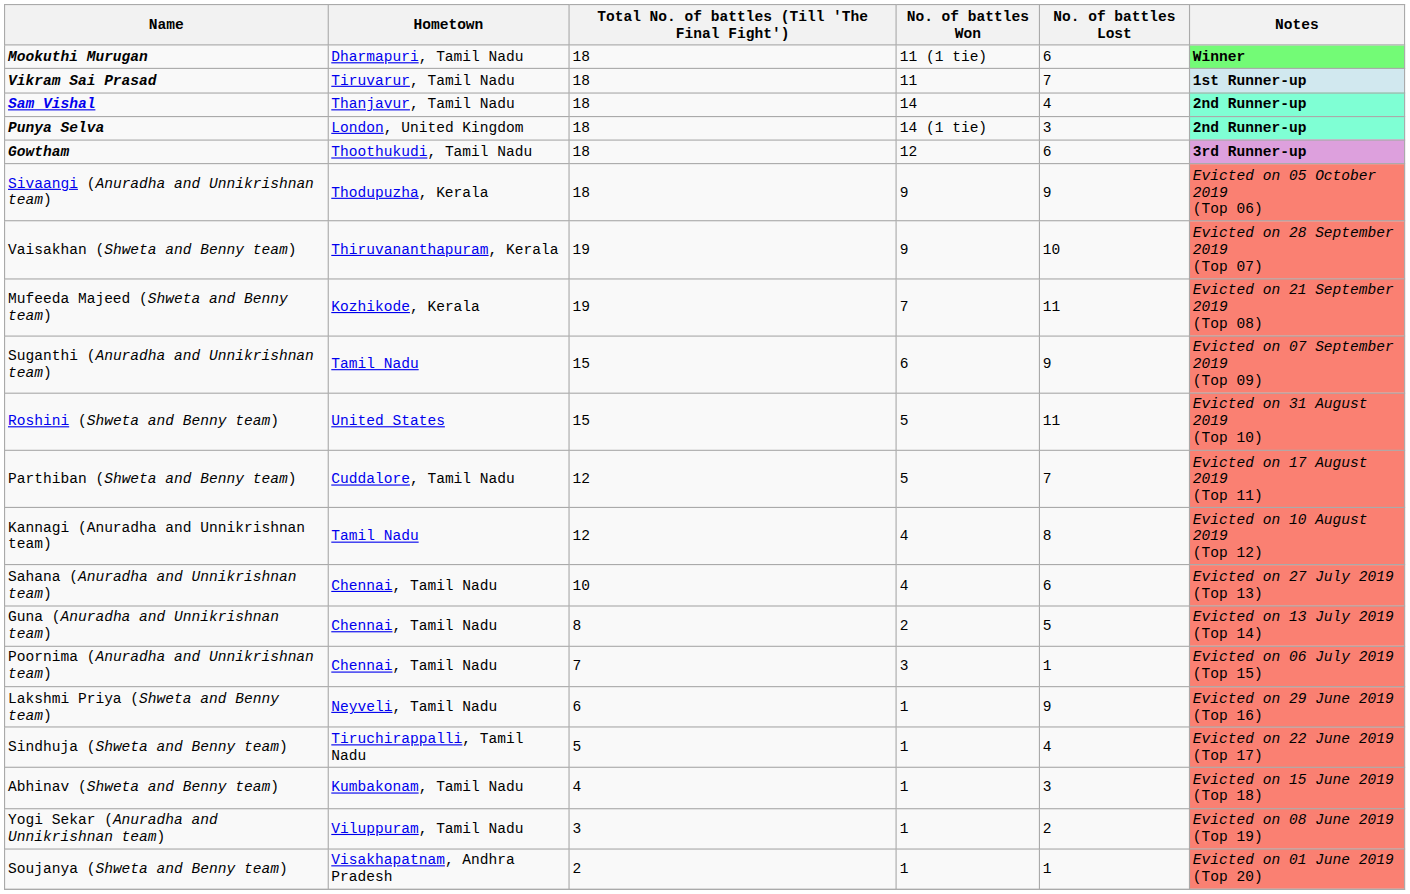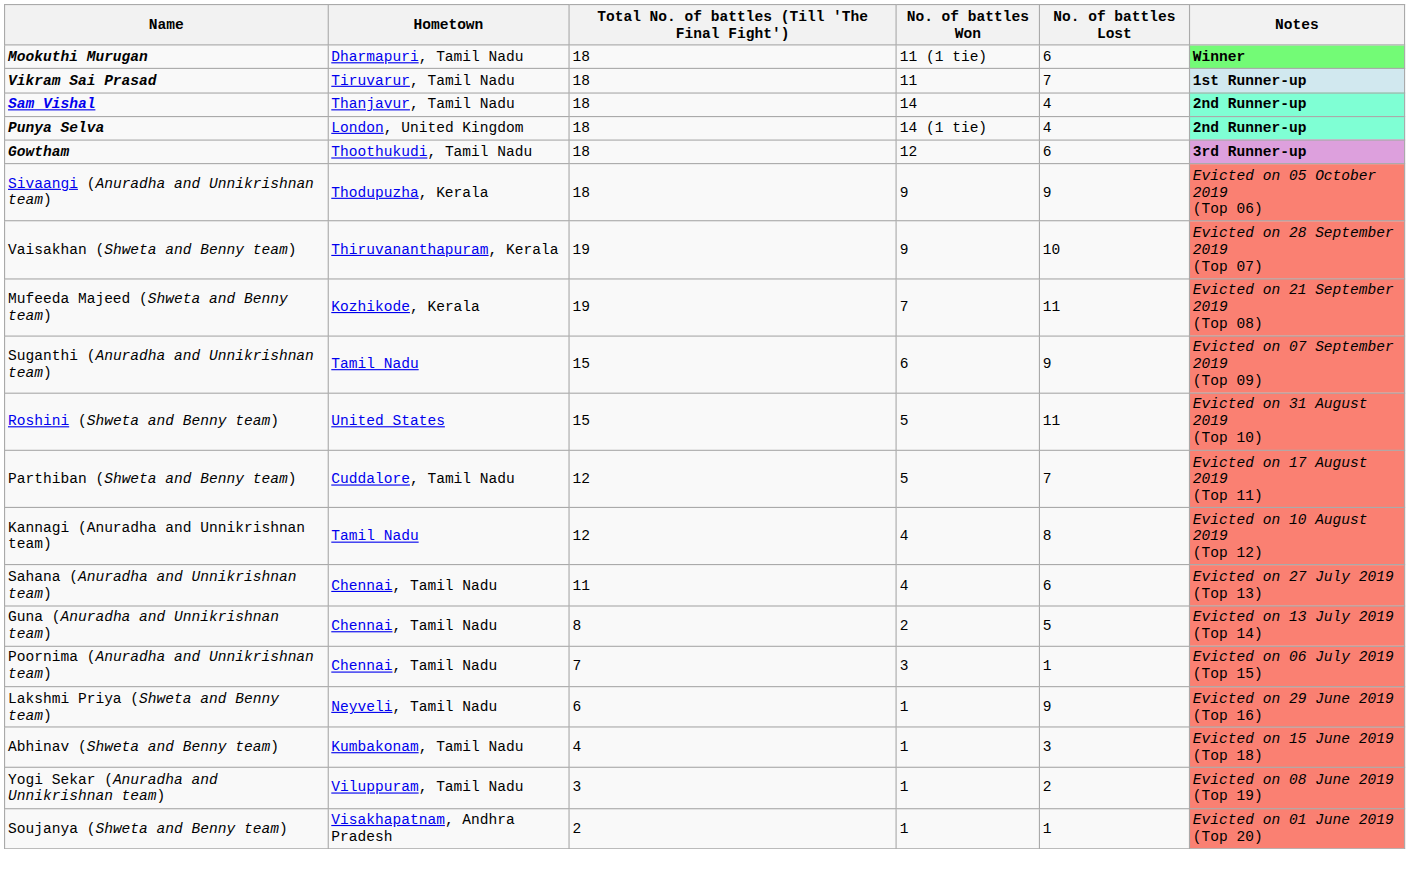 <table class="wikitable sortable">
 <tr>
 <th>Name</th>
 <th>Hometown</th>
 <th>Total No. of battles (Till 'The Final Fight')</th>
 <th>No. of battles Won</th>
 <th>No. of battles Lost</th>
 <th>Notes</th>
 </tr>
 <tr>
 <td><strong><em>Mookuthi Murugan</em></strong></td>
 <td><a href='#'>Dharmapuri</a>, Tamil Nadu</td>
 <td>18</td>
 <td>11 (1 tie)</td>
 <td>6</td>
 <td style="background:#73FB76;"><strong>Winner</strong></td>
 </tr>
 <tr>
 <td><strong><em>Vikram Sai Prasad</em></strong></td>
 <td><a href='#'>Tiruvarur</a>, Tamil Nadu</td>
 <td>18</td>
 <td>11</td>
 <td>7</td>
 <td style="background:#D1E8EF;"><strong>1st Runner-up</strong></td>
 </tr>
 <tr>
 <td><strong><em><a href='#'>Sam Vishal</a></em></strong></td>
 <td><a href='#'>Thanjavur</a>, Tamil Nadu</td>
 <td>18</td>
 <td>14</td>
 <td>4</td>
 <td style="background:#7FFFD4;"><strong>2nd Runner-up</strong></td>
 </tr>
 <tr>
 <td><strong><em>Punya Selva</em></strong></td>
 <td><a href='#'>London</a>, United Kingdom</td>
 <td>18</td>
 <td>14 (1 tie)</td>
-<td>3</td>
+<td>4</td>
 <td style="background:#7FFFD4;"><strong>2nd Runner-up</strong></td>
 </tr>
 <tr>
 <td><strong><em>Gowtham</em></strong></td>
 <td><a href='#'>Thoothukudi</a>, Tamil Nadu</td>
 <td>18</td>
 <td>12</td>
 <td>6</td>
 <td style="background:#DDA0DD;"><strong>3rd Runner-up</strong></td>
 </tr>
 <tr>
 <td><a href='#'>Sivaangi</a> (<em>Anuradha and Unnikrishnan team</em>)</td>
 <td><a href='#'>Thodupuzha</a>, Kerala</td>
 <td>18</td>
 <td>9</td>
 <td>9</td>
 <td style="background:salmon"><em>Evicted on 05 October 2019</em><br>(Top 06)</td>
 </tr>
 <tr>
 <td>Vaisakhan (<em>Shweta and Benny team</em>)</td>
 <td><a href='#'>Thiruvananthapuram</a>, Kerala</td>
 <td>19</td>
 <td>9</td>
 <td>10</td>
 <td style="background:salmon"><em>Evicted on 28 September 2019</em><br>(Top 07)</td>
 </tr>
 <tr>
 <td>Mufeeda Majeed (<em>Shweta and Benny team</em>)</td>
 <td><a href='#'>Kozhikode</a>, Kerala</td>
 <td>19</td>
 <td>7</td>
 <td>11</td>
 <td style="background:salmon"><em>Evicted on 21 September 2019</em><br>(Top 08)</td>
 </tr>
 <tr>
 <td>Suganthi (<em>Anuradha and Unnikrishnan team</em>)</td>
 <td><a href='#'>Tamil Nadu</a></td>
 <td>15</td>
 <td>6</td>
 <td>9</td>
 <td style="background:salmon"><em>Evicted on 07 September 2019</em><br>(Top 09)</td>
 </tr>
 <tr>
 <td><a href='#'>Roshini</a> (<em>Shweta and Benny team</em>)</td>
 <td><a href='#'>United States</a></td>
 <td>15</td>
 <td>5</td>
 <td>11</td>
 <td style="background:salmon"><em>Evicted on 31 August 2019</em><br>(Top 10)</td>
 </tr>
 <tr>
 <td>Parthiban (<em>Shweta and Benny team</em>)</td>
 <td><a href='#'>Cuddalore</a>, Tamil Nadu</td>
 <td>12</td>
 <td>5</td>
 <td>7</td>
 <td style="background:salmon"><em>Evicted on 17 August 2019</em><br>(Top 11)</td>
 </tr>
 <tr>
 <td>Kannagi (Anuradha and Unnikrishnan team)</td>
 <td><a href='#'>Tamil Nadu</a></td>
 <td>12</td>
 <td>4</td>
 <td>8</td>
 <td style="background:salmon"><em>Evicted on 10 August 2019</em><br>(Top 12)</td>
 </tr>
 <tr>
 <td>Sahana (<em>Anuradha and Unnikrishnan team</em>)</td>
 <td><a href='#'>Chennai</a>, Tamil Nadu</td>
-<td>10</td>
+<td>11</td>
 <td>4</td>
 <td>6</td>
 <td style="background:salmon"><em>Evicted on 27 July 2019</em><br>(Top 13)</td>
 </tr>
 <tr>
 <td>Guna (<em>Anuradha and Unnikrishnan team</em>)</td>
 <td><a href='#'>Chennai</a>, Tamil Nadu</td>
 <td>8</td>
 <td>2</td>
 <td>5</td>
 <td style="background:salmon"><em>Evicted on 13 July 2019</em><br>(Top 14)</td>
 </tr>
 <tr>
 <td>Poornima (<em>Anuradha and Unnikrishnan team</em>)</td>
 <td><a href='#'>Chennai</a>, Tamil Nadu</td>
 <td>7</td>
 <td>3</td>
 <td>1</td>
 <td style="background:salmon"><em>Evicted on 06 July 2019</em><br>(Top 15)</td>
 </tr>
 <tr>
 <td>Lakshmi Priya (<em>Shweta and Benny team</em>)</td>
 <td><a href='#'>Neyveli</a>, Tamil Nadu</td>
 <td>6</td>
 <td>1</td>
 <td>9</td>
 <td style="background:salmon"><em>Evicted on 29 June 2019</em><br>(Top 16)</td>
 </tr>
 <tr>
-<td>Sindhuja (<em>Shweta and Benny team</em>)</td>
-<td><a href='#'>Tiruchirappalli</a>, Tamil Nadu</td>
-<td>5</td>
-<td>1</td>
-<td>4</td>
-<td style="background:salmon"><em>Evicted on 22 June 2019</em><br>(Top 17)</td>
-</tr>
-<tr>
 <td>Abhinav (<em>Shweta and Benny team</em>)</td>
 <td><a href='#'>Kumbakonam</a>, Tamil Nadu</td>
 <td>4</td>
 <td>1</td>
 <td>3</td>
 <td style="background:salmon"><em>Evicted on 15 June 2019</em><br>(Top 18)</td>
 </tr>
 <tr>
 <td>Yogi Sekar (<em>Anuradha and Unnikrishnan team</em>)</td>
 <td><a href='#'>Viluppuram</a>, Tamil Nadu</td>
 <td>3</td>
 <td>1</td>
 <td>2</td>
 <td style="background:salmon"><em>Evicted on 08 June 2019</em><br>(Top 19)</td>
 </tr>
 <tr>
 <td>Soujanya (<em>Shweta and Benny team</em>)</td>
 <td><a href='#'>Visakhapatnam</a>, Andhra Pradesh</td>
 <td>2</td>
 <td>1</td>
 <td>1</td>
 <td style="background:salmon"><em>Evicted on 01 June 2019</em><br>(Top 20)</td>
 </tr>
 <tr>
 </tr>
 </table>
